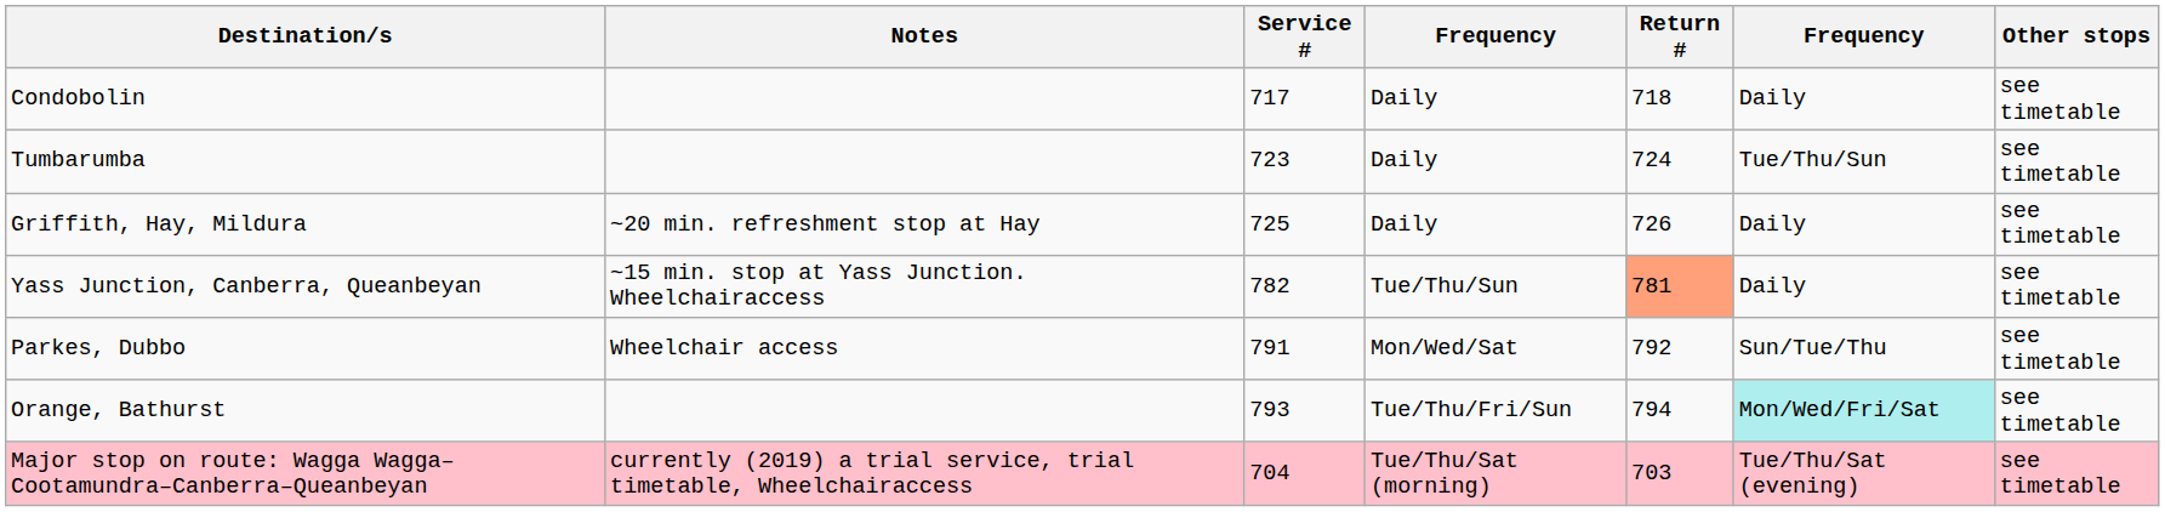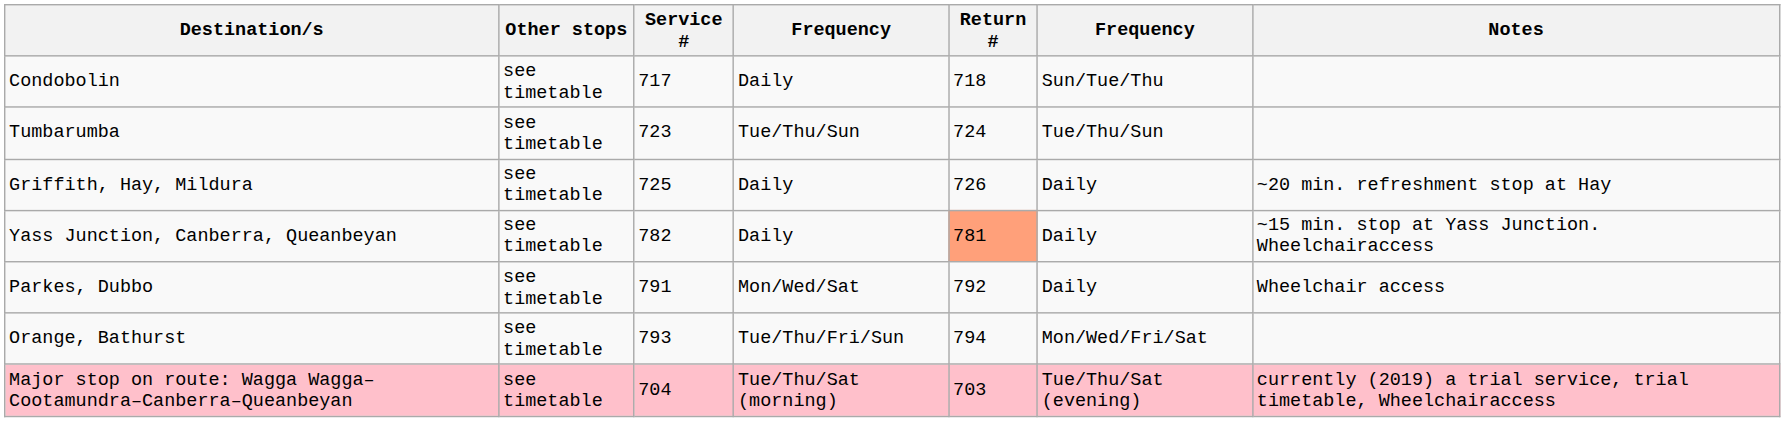 <table class="wikitable">
 <tr>
 <th>Destination/s</th>
-<th>Notes</th>
+<th>Other stops</th>
 <th>Service #</th>
 <th>Frequency</th>
 <th>Return #</th>
 <th>Frequency</th>
-<th>Other stops</th>
+<th>Notes</th>
 </tr>
 <tr>
 <td>Condobolin</td>
-<td></td>
+<td>see timetable</td>
 <td>717</td>
 <td>Daily</td>
 <td>718</td>
-<td>Daily</td>
-<td>see timetable</td>
+<td>Sun/Tue/Thu</td>
+<td></td>
 </tr>
 <tr>
 <td>Tumbarumba</td>
-<td></td>
+<td>see timetable</td>
 <td>723</td>
-<td>Daily</td>
+<td>Tue/Thu/Sun</td>
 <td>724</td>
 <td>Tue/Thu/Sun</td>
-<td>see timetable</td>
+<td></td>
 </tr>
 <tr>
 <td>Griffith, Hay, Mildura</td>
-<td>~20 min. refreshment stop at Hay</td>
+<td>see timetable</td>
 <td>725</td>
 <td>Daily</td>
 <td>726</td>
 <td>Daily</td>
-<td>see timetable</td>
+<td>~20 min. refreshment stop at Hay</td>
 </tr>
 <tr>
 <td>Yass Junction, Canberra, Queanbeyan</td>
-<td>~15 min. stop at Yass Junction. Wheelchairaccess</td>
+<td>see timetable</td>
 <td>782</td>
-<td>Tue/Thu/Sun</td>
+<td>Daily</td>
 <td style="background: lightsalmon;">781</td>
 <td>Daily</td>
-<td>see timetable</td>
+<td>~15 min. stop at Yass Junction. Wheelchairaccess</td>
 </tr>
 <tr>
 <td>Parkes, Dubbo</td>
-<td>Wheelchair access</td>
+<td>see timetable</td>
 <td>791</td>
 <td>Mon/Wed/Sat</td>
 <td>792</td>
-<td>Sun/Tue/Thu</td>
-<td>see timetable</td>
+<td>Daily</td>
+<td>Wheelchair access</td>
 </tr>
 <tr>
 <td>Orange, Bathurst</td>
-<td></td>
+<td>see timetable</td>
 <td>793</td>
 <td>Tue/Thu/Fri/Sun</td>
 <td>794</td>
-<td style="background: paleturquoise;">Mon/Wed/Fri/Sat</td>
-<td>see timetable</td>
+<td>Mon/Wed/Fri/Sat</td>
+<td></td>
 </tr>
 <tr style="background: pink">
 <td>Major stop on route: Wagga Wagga–Cootamundra–Canberra–Queanbeyan</td>
-<td>currently (2019) a trial service, trial timetable, Wheelchairaccess</td>
+<td>see timetable</td>
 <td>704</td>
 <td>Tue/Thu/Sat (morning)</td>
 <td>703</td>
 <td>Tue/Thu/Sat (evening)</td>
-<td>see timetable</td>
+<td>currently (2019) a trial service, trial timetable, Wheelchairaccess</td>
 </tr>
 </table>
